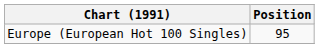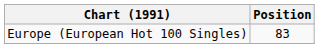 <table class="wikitable sortable">
 <tr>
 <th>Chart (1991)</th>
 <th>Position</th>
 </tr>
 <tr>
 <td>Europe (European Hot 100 Singles)</td>
-<td style="text-align:center;">95</td>
+<td style="text-align:center;">83</td>
 </tr>
 <tr>
 </tr>
 </table>
